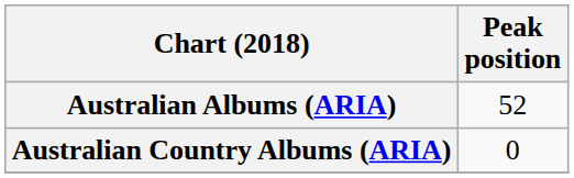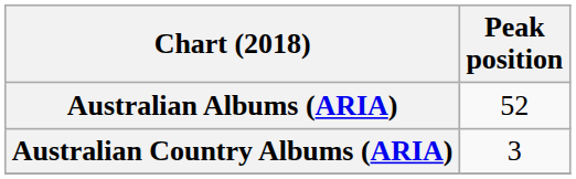 <table class="wikitable plainrowheaders" style="text-align:center;">
 <tr>
 <th scope="col">Chart (2018)</th>
 <th scope="col">Peak<br>position</th>
 </tr>
 <tr>
 <th scope="row">Australian Albums (<a href='#'>ARIA</a>)</th>
 <td>52</td>
 </tr>
 <tr>
 <th scope="row">Australian Country Albums (<a href='#'>ARIA</a>)</th>
-<td>0</td>
+<td>3</td>
 </tr>
 <tr>
 </tr>
 </table>
